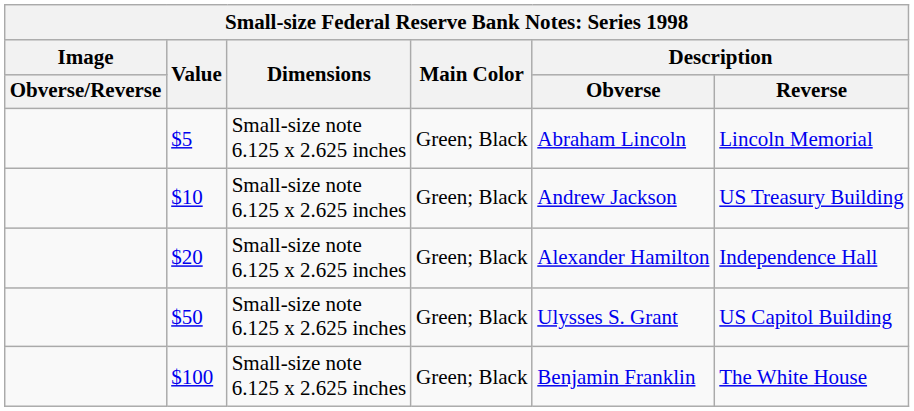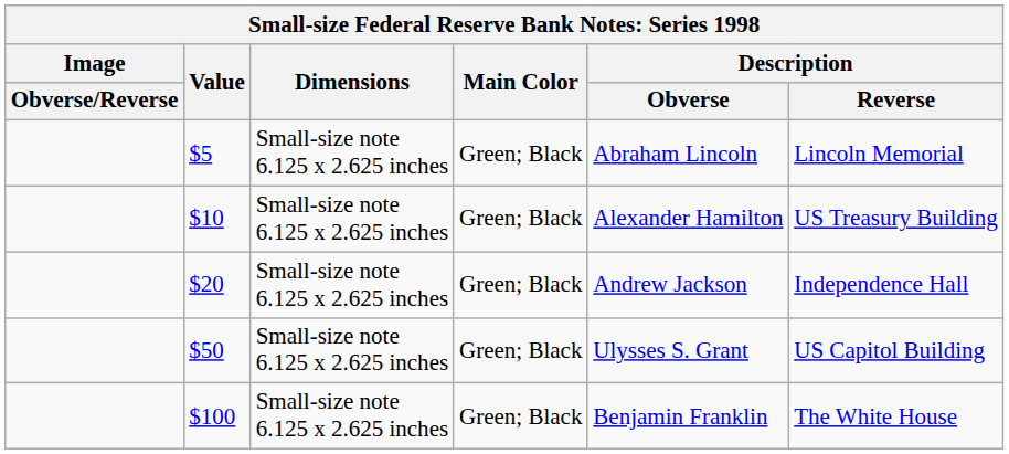 <table class="wikitable" style="font-size: 90%">
 <tr>
 <th colspan="12">Small-size Federal Reserve Bank Notes: Series 1998</th>
 </tr>
 <tr>
 <th colspan="1">Image</th>
 <th rowspan="2">Value</th>
 <th rowspan="2">Dimensions</th>
 <th rowspan="2">Main Color</th>
 <th colspan="2">Description</th>
 </tr>
 <tr>
 <th>Obverse/Reverse</th>
 <th>Obverse</th>
 <th>Reverse</th>
 </tr>
 <tr>
 <td align="center"></td>
 <td><a href='#'>$5</a></td>
 <td>Small-size note<br>6.125 x 2.625 inches </td>
 <td>Green; Black</td>
 <td><a href='#'>Abraham Lincoln</a></td>
 <td><a href='#'>Lincoln Memorial</a></td>
 </tr>
 <tr>
 <td align="center"></td>
 <td><a href='#'>$10</a></td>
 <td>Small-size note<br>6.125 x 2.625 inches </td>
 <td>Green; Black</td>
-<td><a href='#'>Andrew Jackson</a></td>
+<td><a href='#'>Alexander Hamilton</a></td>
 <td><a href='#'>US Treasury Building</a></td>
 </tr>
 <tr>
 <td align="center"></td>
 <td><a href='#'>$20</a></td>
 <td>Small-size note<br>6.125 x 2.625 inches </td>
 <td>Green; Black</td>
-<td><a href='#'>Alexander Hamilton</a></td>
+<td><a href='#'>Andrew Jackson</a></td>
 <td><a href='#'>Independence Hall</a></td>
 </tr>
 <tr>
 <td align="center"></td>
 <td><a href='#'>$50</a></td>
 <td>Small-size note<br>6.125 x 2.625 inches </td>
 <td>Green; Black</td>
 <td><a href='#'>Ulysses S. Grant</a></td>
 <td><a href='#'>US Capitol Building</a></td>
 </tr>
 <tr>
 <td align="center"></td>
 <td><a href='#'>$100</a></td>
 <td>Small-size note<br>6.125 x 2.625 inches </td>
 <td>Green; Black</td>
 <td><a href='#'>Benjamin Franklin</a></td>
 <td><a href='#'>The White House</a></td>
 </tr>
 </table>
